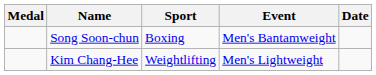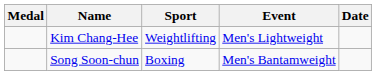 <table class="wikitable sortable" style="font-size:95%;">
 <tr>
 <th>Medal</th>
 <th>Name</th>
 <th>Sport</th>
 <th>Event</th>
 <th>Date</th>
 </tr>
 <tr>
 <td></td>
+<td><a href='#'>Kim Chang-Hee</a></td>
+<td><a href='#'>Weightlifting</a></td>
+<td><a href='#'>Men's Lightweight</a></td>
+<td></td>
+</tr>
+<tr>
+<td></td>
 <td><a href='#'>Song Soon-chun</a></td>
 <td><a href='#'>Boxing</a></td>
 <td><a href='#'>Men's Bantamweight</a></td>
 <td></td>
 </tr>
-<tr>
-<td></td>
-<td><a href='#'>Kim Chang-Hee</a></td>
-<td><a href='#'>Weightlifting</a></td>
-<td><a href='#'>Men's Lightweight</a></td>
-<td></td>
-</tr>
 </table>
